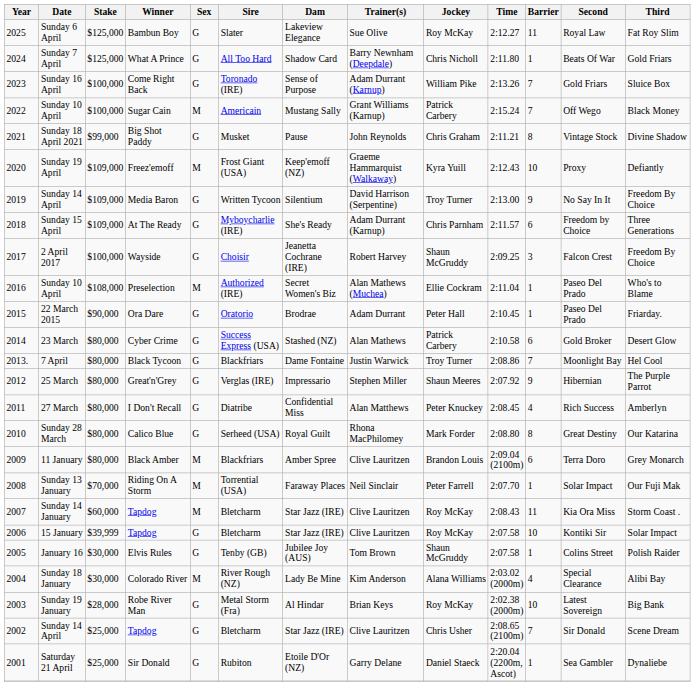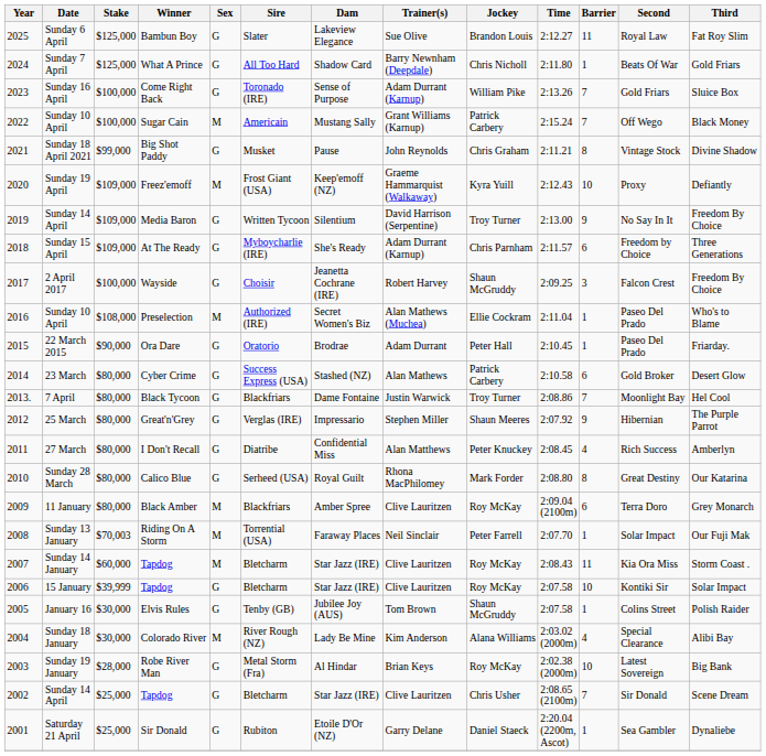 <table class="wikitable sortable">
 <tr>
 <th width="50px">Year<br></th>
 <th width="70px">Date<br></th>
 <th width="50px">Stake<br></th>
 <th width="100px">Winner<br></th>
 <th width="40px">Sex <br></th>
 <th width="100px">Sire <br></th>
 <th width="100px">Dam<br></th>
 <th width="120px">Trainer(s)<br></th>
 <th width="100px">Jockey<br></th>
 <th width="50px">Time<br></th>
 <th width="30px">Barrier<br></th>
 <th width="100px">Second<br></th>
 <th width="100px">Third<br></th>
 </tr>
 <tr>
 <td>2025</td>
 <td>Sunday 6 April</td>
 <td>$125,000</td>
 <td>Bambun Boy</td>
 <td>G</td>
 <td>Slater</td>
 <td>Lakeview Elegance</td>
 <td>Sue Olive</td>
-<td>Roy McKay</td>
+<td>Brandon Louis</td>
 <td>2:12.27</td>
 <td>11</td>
 <td>Royal Law</td>
 <td>Fat Roy Slim</td>
 </tr>
 <tr>
 <td>2024</td>
 <td>Sunday 7 April</td>
 <td>$125,000</td>
 <td>What A Prince</td>
 <td>G</td>
 <td><a href='#'>All Too Hard</a></td>
 <td>Shadow Card</td>
 <td>Barry Newnham (<a href='#'>Deepdale</a>)</td>
 <td>Chris Nicholl</td>
 <td>2:11.80</td>
 <td>1</td>
 <td>Beats Of War</td>
 <td>Gold Friars</td>
 </tr>
 <tr>
 <td>2023</td>
 <td>Sunday 16 April</td>
 <td>$100,000</td>
 <td>Come Right Back</td>
 <td>G</td>
 <td><a href='#'>Toronado</a> (IRE)</td>
 <td>Sense of Purpose</td>
 <td>Adam Durrant (<a href='#'>Karnup</a>)</td>
 <td>William Pike</td>
 <td>2:13.26</td>
 <td>7</td>
 <td>Gold Friars</td>
 <td>Sluice Box</td>
 </tr>
 <tr>
 <td>2022</td>
 <td>Sunday 10 April</td>
 <td>$100,000</td>
 <td>Sugar Cain</td>
 <td>M</td>
 <td><a href='#'>Americain</a></td>
 <td>Mustang Sally</td>
 <td>Grant Williams (Karnup)</td>
 <td>Patrick Carbery</td>
 <td>2:15.24</td>
 <td>7</td>
 <td>Off Wego</td>
 <td>Black Money</td>
 </tr>
 <tr>
 <td>2021</td>
 <td>Sunday 18 April 2021</td>
 <td>$99,000</td>
 <td>Big Shot Paddy</td>
 <td>G</td>
 <td>Musket</td>
 <td>Pause</td>
 <td>John Reynolds</td>
 <td>Chris Graham</td>
 <td>2:11.21</td>
 <td>8</td>
 <td>Vintage Stock</td>
 <td>Divine Shadow</td>
 </tr>
 <tr>
 <td>2020</td>
 <td>Sunday 19 April</td>
 <td>$109,000</td>
 <td>Freez'emoff</td>
 <td>M</td>
 <td>Frost Giant (USA)</td>
 <td>Keep'emoff (NZ)</td>
 <td>Graeme Hammarquist (<a href='#'>Walkaway</a>)</td>
 <td>Kyra Yuill</td>
 <td>2:12.43</td>
 <td>10</td>
 <td>Proxy</td>
 <td>Defiantly</td>
 </tr>
 <tr>
 <td>2019</td>
 <td>Sunday 14 April</td>
 <td>$109,000</td>
 <td>Media Baron</td>
 <td>G</td>
 <td>Written Tycoon</td>
 <td>Silentium</td>
 <td>David Harrison (Serpentine)</td>
 <td>Troy Turner</td>
 <td>2:13.00</td>
 <td>9</td>
 <td>No Say In It</td>
 <td>Freedom By Choice</td>
 </tr>
 <tr>
 <td>2018</td>
 <td>Sunday 15 April</td>
 <td>$109,000</td>
 <td>At The Ready</td>
 <td>G</td>
 <td><a href='#'>Myboycharlie</a> (IRE)</td>
 <td>She's Ready</td>
 <td>Adam Durrant (Karnup)</td>
 <td>Chris Parnham</td>
 <td>2:11.57</td>
 <td>6</td>
 <td>Freedom by Choice</td>
 <td>Three Generations</td>
 </tr>
 <tr>
 <td>2017</td>
 <td>2 April 2017</td>
 <td>$100,000</td>
 <td>Wayside</td>
 <td>G</td>
 <td><a href='#'>Choisir</a></td>
 <td>Jeanetta Cochrane (IRE)</td>
 <td>Robert Harvey</td>
 <td>Shaun McGruddy</td>
 <td>2:09.25</td>
 <td>3</td>
 <td>Falcon Crest</td>
 <td>Freedom By Choice</td>
 </tr>
 <tr>
 <td>2016</td>
 <td>Sunday 10 April</td>
 <td>$108,000</td>
 <td>Preselection</td>
 <td>M</td>
 <td><a href='#'>Authorized</a> (IRE)</td>
 <td>Secret Women's Biz</td>
 <td>Alan Mathews (<a href='#'>Muchea</a>)</td>
 <td>Ellie Cockram</td>
 <td>2:11.04</td>
 <td>1</td>
 <td>Paseo Del Prado</td>
 <td>Who's to Blame</td>
 </tr>
 <tr>
 <td>2015</td>
 <td>22 March 2015</td>
 <td>$90,000</td>
 <td>Ora Dare</td>
 <td>G</td>
 <td><a href='#'>Oratorio</a></td>
 <td>Brodrae</td>
 <td>Adam Durrant</td>
 <td>Peter Hall</td>
 <td>2:10.45</td>
 <td>1</td>
 <td>Paseo Del Prado</td>
 <td>Friarday.</td>
 </tr>
 <tr>
 <td>2014</td>
 <td>23 March</td>
 <td>$80,000</td>
 <td>Cyber Crime</td>
 <td>G</td>
 <td><a href='#'>Success Express</a> (USA)</td>
 <td>Stashed (NZ)</td>
 <td>Alan Mathews</td>
 <td>Patrick Carbery</td>
 <td>2:10.58</td>
 <td>6</td>
 <td>Gold Broker</td>
 <td>Desert Glow</td>
 </tr>
 <tr>
 <td>2013.</td>
 <td>7 April</td>
 <td>$80,000</td>
 <td>Black Tycoon</td>
 <td>G</td>
 <td>Blackfriars</td>
 <td>Dame Fontaine</td>
 <td>Justin Warwick</td>
 <td>Troy Turner</td>
 <td>2:08.86</td>
 <td>7</td>
 <td>Moonlight Bay</td>
 <td>Hel Cool</td>
 </tr>
 <tr>
 <td>2012</td>
 <td>25 March</td>
 <td>$80,000</td>
 <td>Great'n'Grey</td>
 <td>G</td>
 <td>Verglas (IRE)</td>
 <td>Impressario</td>
 <td>Stephen Miller</td>
 <td>Shaun Meeres</td>
 <td>2:07.92</td>
 <td>9</td>
 <td>Hibernian</td>
 <td>The Purple Parrot</td>
 </tr>
 <tr>
 <td>2011</td>
 <td>27 March</td>
 <td>$80,000</td>
 <td>I Don't Recall</td>
 <td>G</td>
 <td>Diatribe</td>
 <td>Confidential Miss</td>
 <td>Alan Matthews</td>
 <td>Peter Knuckey</td>
 <td>2:08.45</td>
 <td>4</td>
 <td>Rich Success</td>
 <td>Amberlyn</td>
 </tr>
 <tr>
 <td>2010</td>
 <td>Sunday 28 March</td>
 <td>$80,000</td>
 <td>Calico Blue</td>
 <td>G</td>
 <td>Serheed (USA)</td>
 <td>Royal Guilt</td>
 <td>Rhona MacPhilomey</td>
 <td>Mark Forder</td>
 <td>2:08.80</td>
 <td>8</td>
 <td>Great Destiny</td>
 <td>Our Katarina</td>
 </tr>
 <tr>
 <td>2009</td>
 <td>11 January</td>
 <td>$80,000</td>
 <td>Black Amber</td>
 <td>M</td>
 <td>Blackfriars</td>
 <td>Amber Spree</td>
 <td>Clive Lauritzen</td>
-<td>Brandon Louis</td>
+<td>Roy McKay</td>
 <td>2:09.04 (2100m)</td>
 <td>6</td>
 <td>Terra Doro</td>
 <td>Grey Monarch</td>
 </tr>
 <tr>
 <td>2008</td>
 <td>Sunday 13 January</td>
-<td>$70,000</td>
+<td>$70,003</td>
 <td>Riding On A Storm</td>
 <td>M</td>
 <td>Torrential (USA)</td>
 <td>Faraway Places</td>
 <td>Neil Sinclair</td>
 <td>Peter Farrell</td>
 <td>2:07.70</td>
 <td>1</td>
 <td>Solar Impact</td>
 <td>Our Fuji Mak</td>
 </tr>
 <tr>
 <td>2007</td>
 <td>Sunday 14 January</td>
 <td>$60,000</td>
 <td><a href='#'>Tapdog</a></td>
 <td>M</td>
 <td>Bletcharm</td>
 <td>Star Jazz (IRE)</td>
 <td>Clive Lauritzen</td>
 <td>Roy McKay</td>
 <td>2:08.43</td>
 <td>11</td>
 <td>Kia Ora Miss</td>
 <td>Storm Coast .</td>
 </tr>
 <tr>
 <td>2006</td>
 <td>15 January</td>
 <td>$39,999</td>
 <td><a href='#'>Tapdog</a></td>
 <td>G</td>
 <td>Bletcharm</td>
 <td>Star Jazz (IRE)</td>
 <td>Clive Lauritzen</td>
 <td>Roy McKay</td>
 <td>2:07.58</td>
 <td>10</td>
 <td>Kontiki Sir</td>
 <td>Solar Impact</td>
 </tr>
 <tr>
 <td>2005</td>
 <td>January 16</td>
 <td>$30,000</td>
 <td>Elvis Rules</td>
 <td>G</td>
 <td>Tenby (GB)</td>
 <td>Jubilee Joy (AUS)</td>
 <td>Tom Brown</td>
 <td>Shaun McGruddy</td>
 <td>2:07.58</td>
 <td>1</td>
 <td>Colins Street</td>
 <td>Polish Raider</td>
 </tr>
 <tr>
 <td>2004</td>
 <td>Sunday 18 January</td>
 <td>$30,000</td>
 <td>Colorado River</td>
 <td>M</td>
 <td>River Rough (NZ)</td>
 <td>Lady Be Mine</td>
 <td>Kim Anderson</td>
 <td>Alana Williams</td>
 <td>2:03.02 (2000m)</td>
 <td>4</td>
 <td>Special Clearance</td>
 <td>Alibi Bay</td>
 </tr>
 <tr>
 <td>2003</td>
 <td>Sunday 19 January</td>
 <td>$28,000</td>
 <td>Robe River Man</td>
 <td>G</td>
 <td>Metal Storm (Fra)</td>
 <td>Al Hindar</td>
 <td>Brian Keys</td>
 <td>Roy McKay</td>
 <td>2:02.38 (2000m)</td>
 <td>10</td>
 <td>Latest Sovereign</td>
 <td>Big Bank</td>
 </tr>
 <tr>
 <td>2002</td>
 <td>Sunday 14 April</td>
 <td>$25,000</td>
 <td><a href='#'>Tapdog</a></td>
 <td>G</td>
 <td>Bletcharm</td>
 <td>Star Jazz (IRE)</td>
 <td>Clive Lauritzen</td>
 <td>Chris Usher</td>
 <td>2:08.65 (2100m)</td>
 <td>7</td>
 <td>Sir Donald</td>
 <td>Scene Dream</td>
 </tr>
 <tr>
 <td>2001</td>
 <td>Saturday 21 April</td>
 <td>$25,000</td>
 <td>Sir Donald</td>
 <td>G</td>
 <td>Rubiton</td>
 <td>Etoile D'Or (NZ)</td>
 <td>Garry Delane</td>
 <td>Daniel Staeck</td>
 <td>2:20.04 (2200m, Ascot)</td>
 <td>1</td>
 <td>Sea Gambler</td>
 <td>Dynaliebe</td>
 </tr>
 <tr>
 </tr>
 </table>
